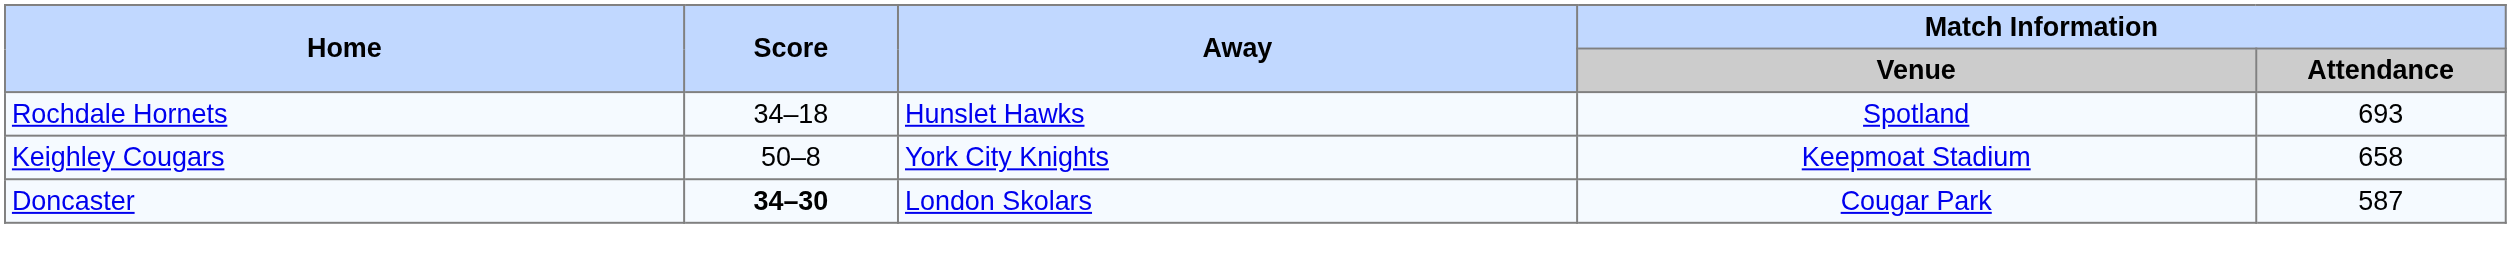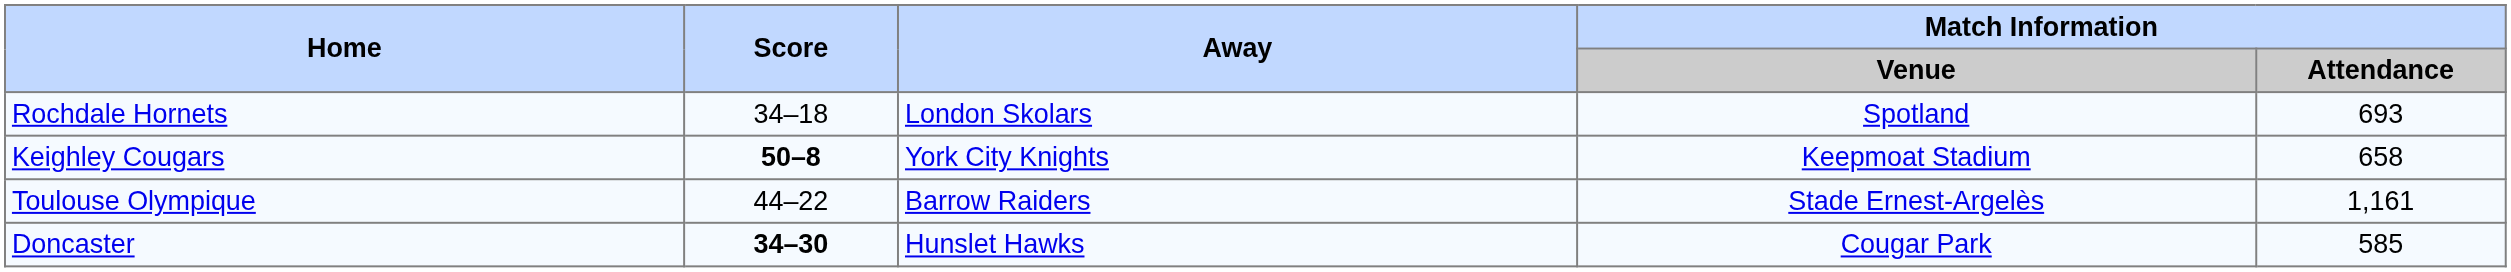 <table border=1 style="border-collapse:collapse; font-size:85%; text-align:center;" cellpadding=3 cellspacing=0 width=100%>
 <tr bgcolor=#C1D8FF>
 <th rowspan=2 width=19%>Home</th>
 <th rowspan=2 width=6%>Score</th>
 <th rowspan=2 width=19%>Away</th>
 <th colspan=2>Match Information</th>
 </tr>
 <tr bgcolor=#CCCCCC>
 <th width=19%>Venue</th>
 <th width=7%>Attendance</th>
 </tr>
 <tr bgcolor=#F5FAFF>
 <td align=left> <a href='#'>Rochdale Hornets</a></td>
 <td>34–18</td>
-<td align=left> <a href='#'>Hunslet Hawks</a></td>
+<td align=left> <a href='#'>London Skolars</a></td>
 <td><a href='#'>Spotland</a></td>
 <td>693</td>
 </tr>
 <tr bgcolor=#F5FAFF>
 <td align=left> <a href='#'>Keighley Cougars</a></td>
-<td>50–8</td>
+<td><strong>50–8</strong></td>
 <td align=left> <a href='#'>York City Knights</a></td>
 <td><a href='#'>Keepmoat Stadium</a></td>
 <td>658</td>
 </tr>
 <tr bgcolor=#F5FAFF>
+<td align=left> <a href='#'>Toulouse Olympique</a></td>
+<td>44–22</td>
+<td align=left> <a href='#'>Barrow Raiders</a></td>
+<td><a href='#'>Stade Ernest-Argelès</a></td>
+<td>1,161</td>
+</tr>
+<tr bgcolor=#F5FAFF>
 <td align=left> <a href='#'>Doncaster</a></td>
 <td><strong>34–30</strong></td>
-<td align=left> <a href='#'>London Skolars</a></td>
+<td align=left> <a href='#'>Hunslet Hawks</a></td>
 <td><a href='#'>Cougar Park</a></td>
-<td>587</td>
+<td>585</td>
 </tr>
 </table>
